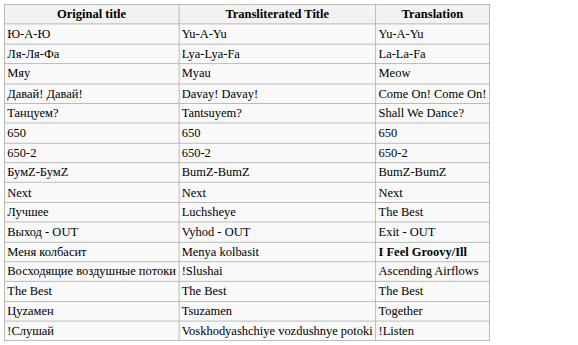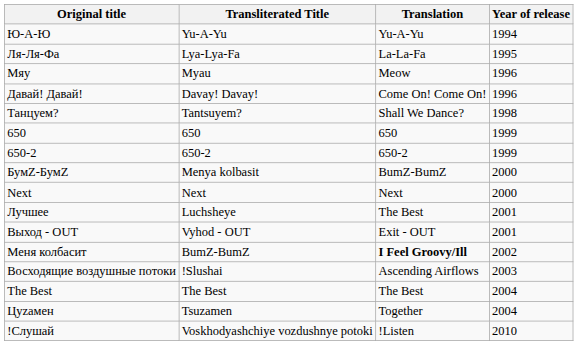 <table class="wikitable">
 <tr>
 <th>Original title</th>
 <th>Transliterated Title</th>
 <th>Translation</th>
+<th>Year of release</th>
 </tr>
 <tr>
 <td>Ю-А-Ю</td>
 <td>Yu-A-Yu</td>
 <td>Yu-A-Yu</td>
+<td>1994</td>
 </tr>
 <tr>
 <td>Ля-Ля-Фа</td>
 <td>Lya-Lya-Fa</td>
 <td>La-La-Fa</td>
+<td>1995</td>
 </tr>
 <tr>
 <td>Мяу</td>
 <td>Myau</td>
 <td>Meow</td>
+<td>1996</td>
 </tr>
 <tr>
 <td>Давай! Давай!</td>
 <td>Davay! Davay!</td>
 <td>Come On! Come On!</td>
+<td>1996</td>
 </tr>
 <tr>
 <td>Танцуем?</td>
 <td>Tantsuyem?</td>
 <td>Shall We Dance?</td>
+<td>1998</td>
 </tr>
 <tr>
 <td>650</td>
 <td>650</td>
 <td>650</td>
+<td>1999</td>
 </tr>
 <tr>
 <td>650-2</td>
 <td>650-2</td>
 <td>650-2</td>
+<td>1999</td>
 </tr>
 <tr>
 <td>БумZ-БумZ</td>
+<td>Menya kolbasit</td>
 <td>BumZ-BumZ</td>
-<td>BumZ-BumZ</td>
+<td>2000</td>
 </tr>
 <tr>
 <td>Next</td>
 <td>Next</td>
 <td>Next</td>
+<td>2000</td>
 </tr>
 <tr>
 <td>Лучшее</td>
 <td>Luchsheye</td>
 <td>The Best</td>
+<td>2001</td>
 </tr>
 <tr>
 <td>Выход - OUT</td>
 <td>Vyhod - OUT</td>
 <td>Exit - OUT</td>
+<td>2001</td>
 </tr>
 <tr>
 <td>Меня колбасит</td>
-<td>Menya kolbasit</td>
+<td>BumZ-BumZ</td>
 <td><strong>I Feel Groovy/Ill</strong></td>
+<td>2002</td>
 </tr>
 <tr>
 <td>Восходящие воздушные потоки</td>
 <td>!Slushai</td>
 <td>Ascending Airflows</td>
+<td>2003</td>
 </tr>
 <tr>
 <td>The Best</td>
 <td>The Best</td>
 <td>The Best</td>
+<td>2004</td>
 </tr>
 <tr>
 <td>Цyzамен</td>
 <td>Tsuzamen</td>
 <td>Together</td>
+<td>2004</td>
 </tr>
 <tr>
 <td>!Слушай</td>
 <td>Voskhodyashchiye vozdushnye potoki</td>
 <td>!Listen</td>
+<td>2010</td>
 </tr>
 </table>
